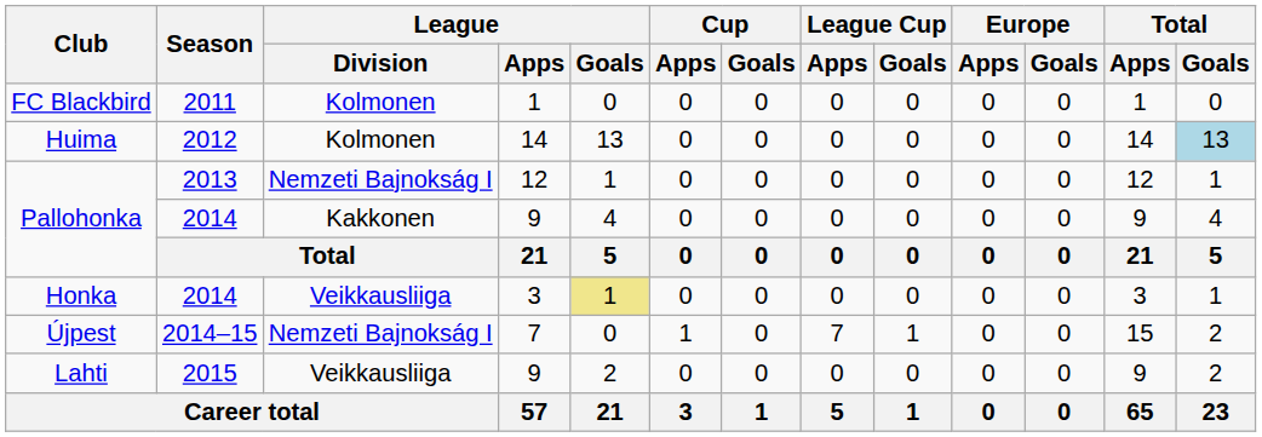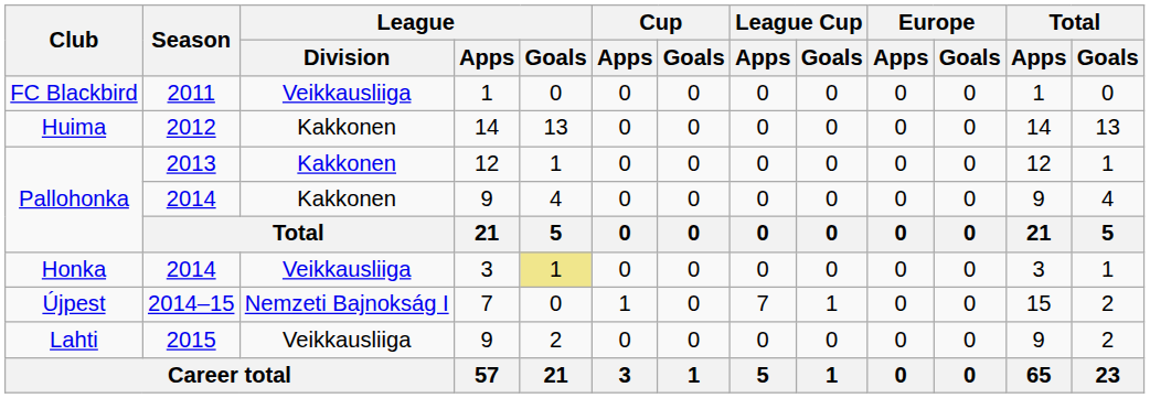 <table class="wikitable" style="text-align: center;">
 <tr>
 <th rowspan="2">Club</th>
 <th rowspan="2">Season</th>
 <th colspan="3">League</th>
 <th colspan="2">Cup</th>
 <th colspan="2">League Cup</th>
 <th colspan="2">Europe</th>
 <th colspan="2">Total</th>
 </tr>
 <tr>
 <th>Division</th>
 <th>Apps</th>
 <th>Goals</th>
 <th>Apps</th>
 <th>Goals</th>
 <th>Apps</th>
 <th>Goals</th>
 <th>Apps</th>
 <th>Goals</th>
 <th>Apps</th>
 <th>Goals</th>
 </tr>
 <tr>
 <td><a href='#'>FC Blackbird</a></td>
 <td><a href='#'>2011</a></td>
-<td><a href='#'>Kolmonen</a></td>
+<td><a href='#'>Veikkausliiga</a></td>
 <td>1</td>
 <td>0</td>
 <td>0</td>
 <td>0</td>
 <td>0</td>
 <td>0</td>
 <td>0</td>
 <td>0</td>
 <td>1</td>
 <td>0</td>
 </tr>
 <tr>
 <td><a href='#'>Huima</a></td>
 <td><a href='#'>2012</a></td>
-<td>Kolmonen</td>
+<td>Kakkonen</td>
 <td>14</td>
 <td>13</td>
 <td>0</td>
 <td>0</td>
 <td>0</td>
 <td>0</td>
 <td>0</td>
 <td>0</td>
 <td>14</td>
-<td style="background: lightblue;">13</td>
+<td>13</td>
 </tr>
 <tr>
 <td rowspan="3"><a href='#'>Pallohonka</a></td>
 <td><a href='#'>2013</a></td>
-<td><a href='#'>Nemzeti Bajnokság I</a></td>
+<td><a href='#'>Kakkonen</a></td>
 <td>12</td>
 <td>1</td>
 <td>0</td>
 <td>0</td>
 <td>0</td>
 <td>0</td>
 <td>0</td>
 <td>0</td>
 <td>12</td>
 <td>1</td>
 </tr>
 <tr>
 <td><a href='#'>2014</a></td>
 <td>Kakkonen</td>
 <td>9</td>
 <td>4</td>
 <td>0</td>
 <td>0</td>
 <td>0</td>
 <td>0</td>
 <td>0</td>
 <td>0</td>
 <td>9</td>
 <td>4</td>
 </tr>
 <tr>
 <th colspan="2">Total</th>
 <th>21</th>
 <th>5</th>
 <th>0</th>
 <th>0</th>
 <th>0</th>
 <th>0</th>
 <th>0</th>
 <th>0</th>
 <th>21</th>
 <th>5</th>
 </tr>
 <tr>
 <td><a href='#'>Honka</a></td>
 <td><a href='#'>2014</a></td>
 <td><a href='#'>Veikkausliiga</a></td>
 <td>3</td>
 <td style="background: khaki;">1</td>
 <td>0</td>
 <td>0</td>
 <td>0</td>
 <td>0</td>
 <td>0</td>
 <td>0</td>
 <td>3</td>
 <td>1</td>
 </tr>
 <tr>
 <td><a href='#'>Újpest</a></td>
 <td><a href='#'>2014–15</a></td>
 <td><a href='#'>Nemzeti Bajnokság I</a></td>
 <td>7</td>
 <td>0</td>
 <td>1</td>
 <td>0</td>
 <td>7</td>
 <td>1</td>
 <td>0</td>
 <td>0</td>
 <td>15</td>
 <td>2</td>
 </tr>
 <tr>
 <td><a href='#'>Lahti</a></td>
 <td><a href='#'>2015</a></td>
 <td>Veikkausliiga</td>
 <td>9</td>
 <td>2</td>
 <td>0</td>
 <td>0</td>
 <td>0</td>
 <td>0</td>
 <td>0</td>
 <td>0</td>
 <td>9</td>
 <td>2</td>
 </tr>
 <tr>
 <th colspan="3">Career total</th>
 <th>57</th>
 <th>21</th>
 <th>3</th>
 <th>1</th>
 <th>5</th>
 <th>1</th>
 <th>0</th>
 <th>0</th>
 <th>65</th>
 <th>23</th>
 </tr>
 </table>
